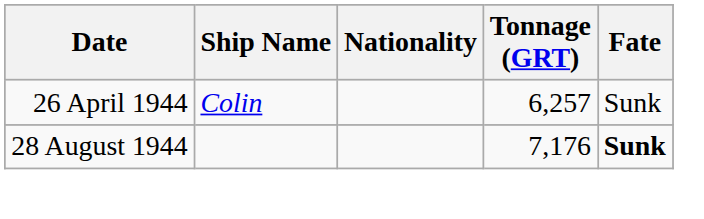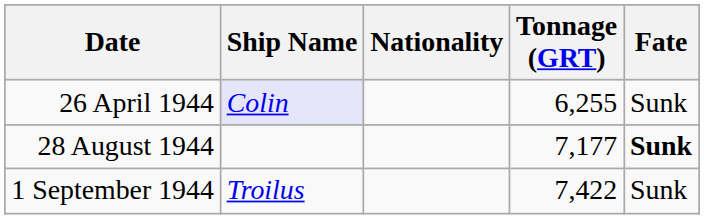 <table class="wikitable sortable">
 <tr>
 <th>Date</th>
 <th>Ship Name</th>
 <th>Nationality</th>
 <th>Tonnage <br>(<a href='#'>GRT</a>)</th>
 <th>Fate</th>
 </tr>
 <tr>
 <td align="right">26 April 1944</td>
-<td align="left"><a href='#'><em>Colin</em></a></td>
+<td align="left" style="background: lavender;"><a href='#'><em>Colin</em></a></td>
 <td align="left"></td>
-<td align="right">6,257</td>
+<td align="right">6,255</td>
 <td align="left">Sunk</td>
 </tr>
 <tr>
 <td align="right">28 August 1944</td>
 <td align="left"></td>
 <td align="left"></td>
-<td align="right">7,176</td>
+<td align="right">7,177</td>
 <td align="left"><strong>Sunk</strong></td>
 </tr>
+<tr>
+<td align="right">1 September 1944</td>
+<td align="left"><a href='#'><em>Troilus</em></a></td>
+<td align="left"></td>
+<td align="right">7,422</td>
+<td align="left">Sunk</td>
+</tr>
 </table>
